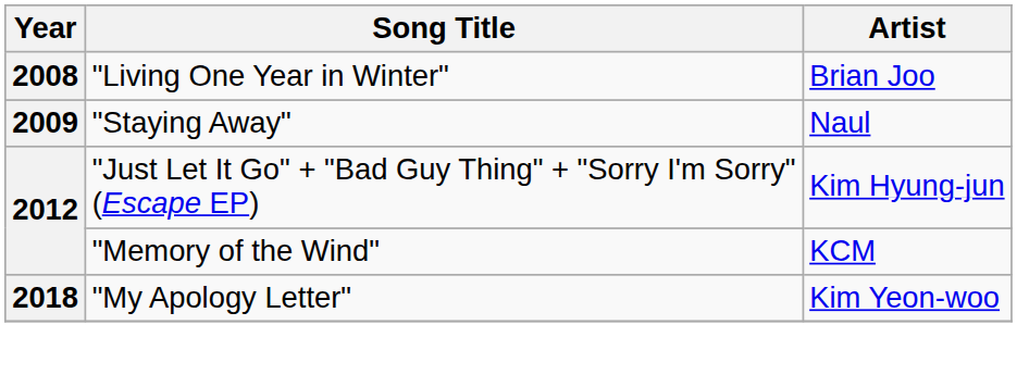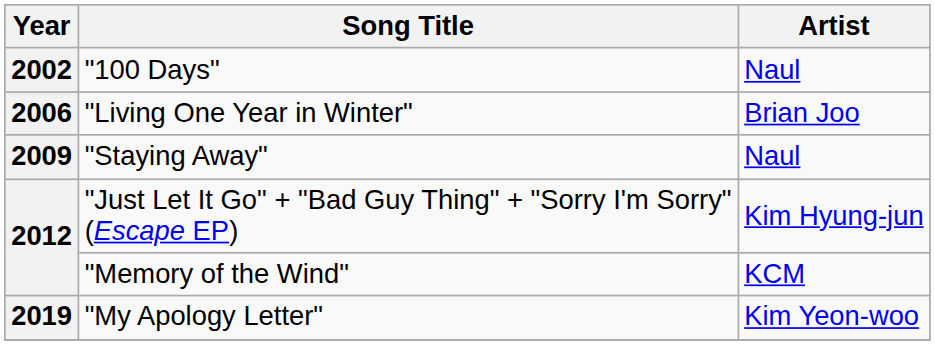 <table class="wikitable sortable plainrowheaders">
 <tr>
 <th>Year</th>
 <th>Song Title</th>
 <th>Artist</th>
 </tr>
 <tr>
-<th scope="row">2008</th>
+<th scope="row">2002</th>
+<td>"100 Days" </td>
+<td><a href='#'>Naul</a></td>
+</tr>
+<tr>
+<th scope="row">2006</th>
 <td>"Living One Year in Winter" </td>
 <td><a href='#'>Brian Joo</a></td>
 </tr>
 <tr>
 <th scope="row">2009</th>
 <td>"Staying Away" </td>
 <td><a href='#'>Naul</a></td>
 </tr>
 <tr>
 <th scope="row"  rowspan=2>2012</th>
 <td>"Just Let It Go" + "Bad Guy Thing" + "Sorry I'm Sorry" <br> (<a href='#'><em>Escape</em> EP</a>)</td>
 <td><a href='#'>Kim Hyung-jun</a></td>
 </tr>
 <tr>
 <td>"Memory of the Wind" </td>
 <td><a href='#'>KCM</a></td>
 </tr>
 <tr>
-<th scope="row">2018</th>
+<th scope="row">2019</th>
 <td>"My Apology Letter" </td>
 <td><a href='#'>Kim Yeon-woo</a></td>
 </tr>
 <tr>
 </tr>
 </table>
